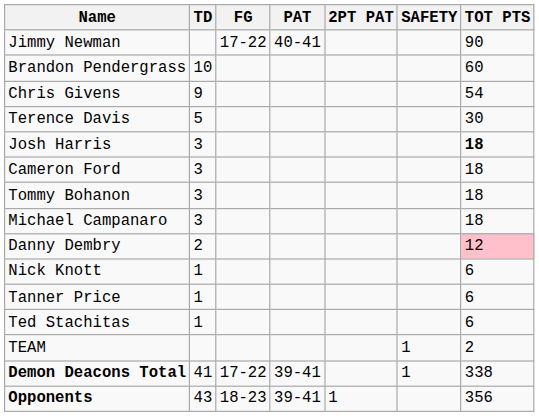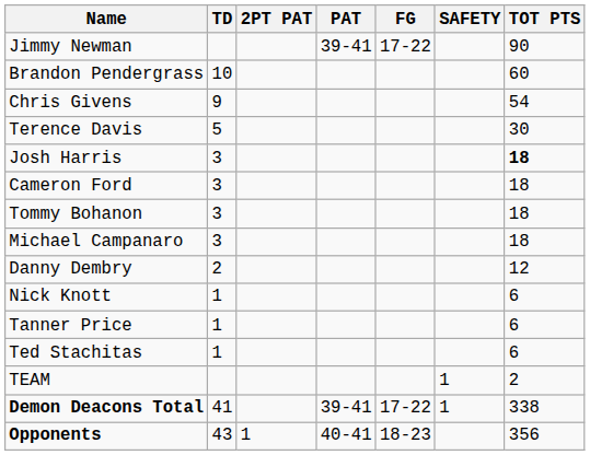 <table class="wikitable" style="white-space:nowrap;">
 <tr>
 <th>Name</th>
 <th>TD</th>
+<th>2PT PAT</th>
+<th>PAT</th>
 <th>FG</th>
-<th>PAT</th>
-<th>2PT PAT</th>
 <th>SAFETY</th>
 <th>TOT PTS</th>
 </tr>
 <tr>
 <td>Jimmy Newman</td>
 <td></td>
+<td></td>
+<td>39-41</td>
 <td>17-22</td>
-<td>40-41</td>
-<td></td>
 <td></td>
 <td>90</td>
 </tr>
 <tr>
 <td>Brandon Pendergrass</td>
 <td>10</td>
 <td></td>
 <td></td>
 <td></td>
 <td></td>
 <td>60</td>
 </tr>
 <tr>
 <td>Chris Givens</td>
 <td>9</td>
 <td></td>
 <td></td>
 <td></td>
 <td></td>
 <td>54</td>
 </tr>
 <tr>
 <td>Terence Davis</td>
 <td>5</td>
 <td></td>
 <td></td>
 <td></td>
 <td></td>
 <td>30</td>
 </tr>
 <tr>
 <td>Josh Harris</td>
 <td>3</td>
 <td></td>
 <td></td>
 <td></td>
 <td></td>
 <td><strong>18</strong></td>
 </tr>
 <tr>
 <td>Cameron Ford</td>
 <td>3</td>
 <td></td>
 <td></td>
 <td></td>
 <td></td>
 <td>18</td>
 </tr>
 <tr>
 <td>Tommy Bohanon</td>
 <td>3</td>
 <td></td>
 <td></td>
 <td></td>
 <td></td>
 <td>18</td>
 </tr>
 <tr>
 <td>Michael Campanaro</td>
 <td>3</td>
 <td></td>
 <td></td>
 <td></td>
 <td></td>
 <td>18</td>
 </tr>
 <tr>
 <td>Danny Dembry</td>
 <td>2</td>
 <td></td>
 <td></td>
 <td></td>
 <td></td>
-<td style="background: pink;">12</td>
+<td>12</td>
 </tr>
 <tr>
 <td>Nick Knott</td>
 <td>1</td>
 <td></td>
 <td></td>
 <td></td>
 <td></td>
 <td>6</td>
 </tr>
 <tr>
 <td>Tanner Price</td>
 <td>1</td>
 <td></td>
 <td></td>
 <td></td>
 <td></td>
 <td>6</td>
 </tr>
 <tr>
 <td>Ted Stachitas</td>
 <td>1</td>
 <td></td>
 <td></td>
 <td></td>
 <td></td>
 <td>6</td>
 </tr>
 <tr>
 <td>TEAM</td>
 <td></td>
 <td></td>
 <td></td>
 <td></td>
 <td>1</td>
 <td>2</td>
 </tr>
 <tr>
 <td><strong>Demon Deacons Total</strong></td>
 <td>41</td>
+<td></td>
+<td>39-41</td>
 <td>17-22</td>
-<td>39-41</td>
-<td></td>
 <td>1</td>
 <td>338</td>
 </tr>
 <tr>
 <td><strong>Opponents</strong></td>
 <td>43</td>
+<td>1</td>
+<td>40-41</td>
 <td>18-23</td>
-<td>39-41</td>
-<td>1</td>
 <td></td>
 <td>356</td>
 </tr>
 </table>
